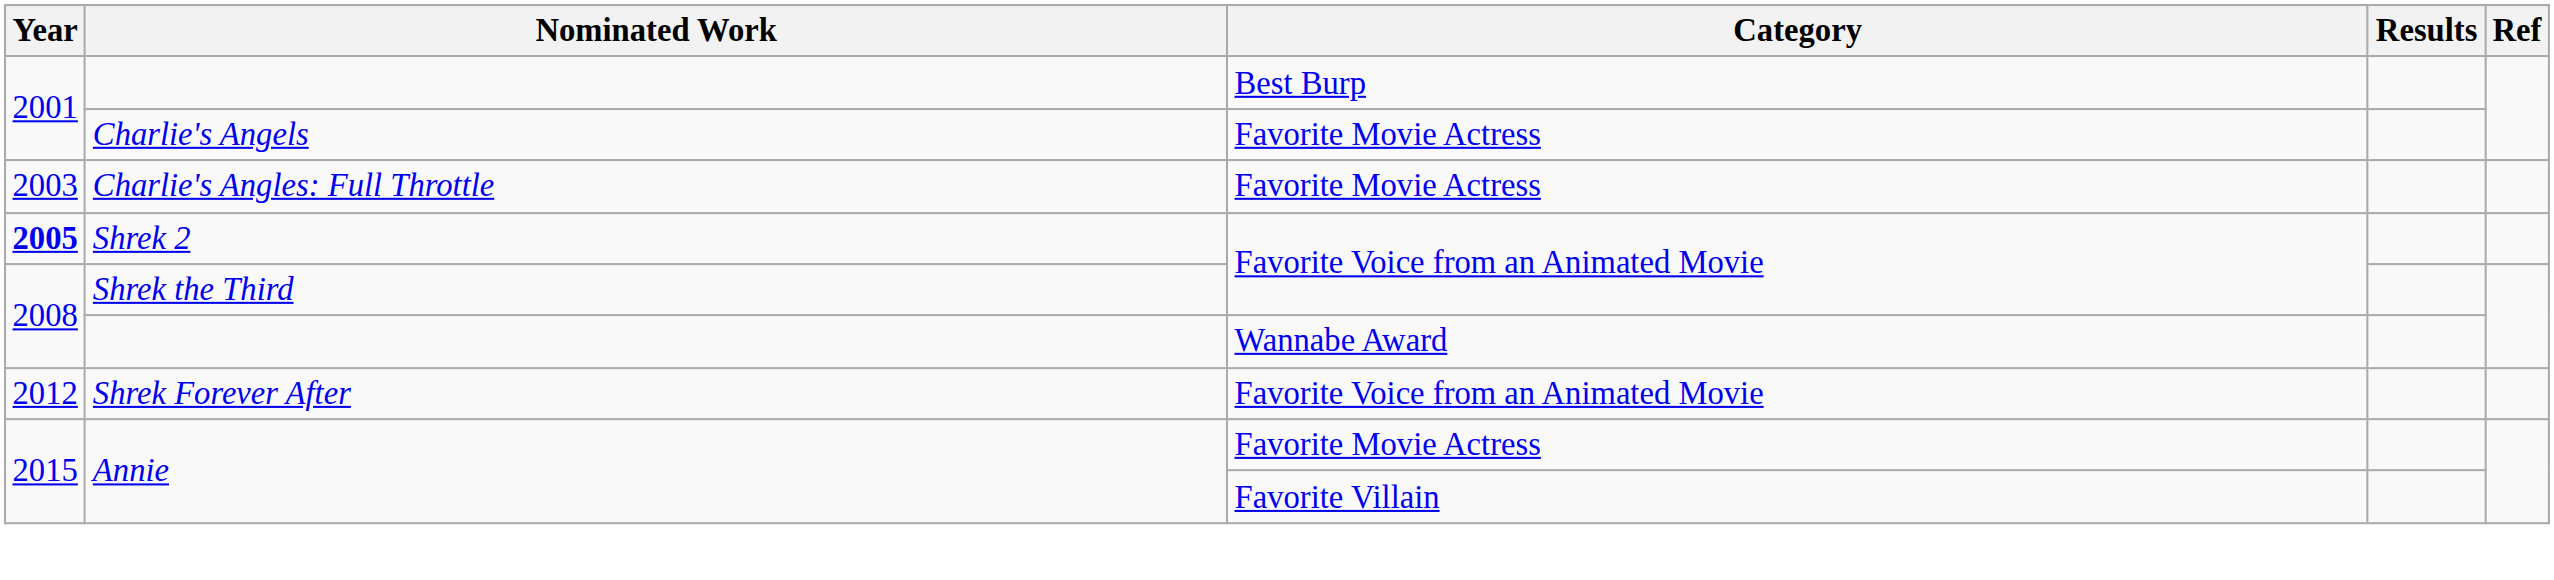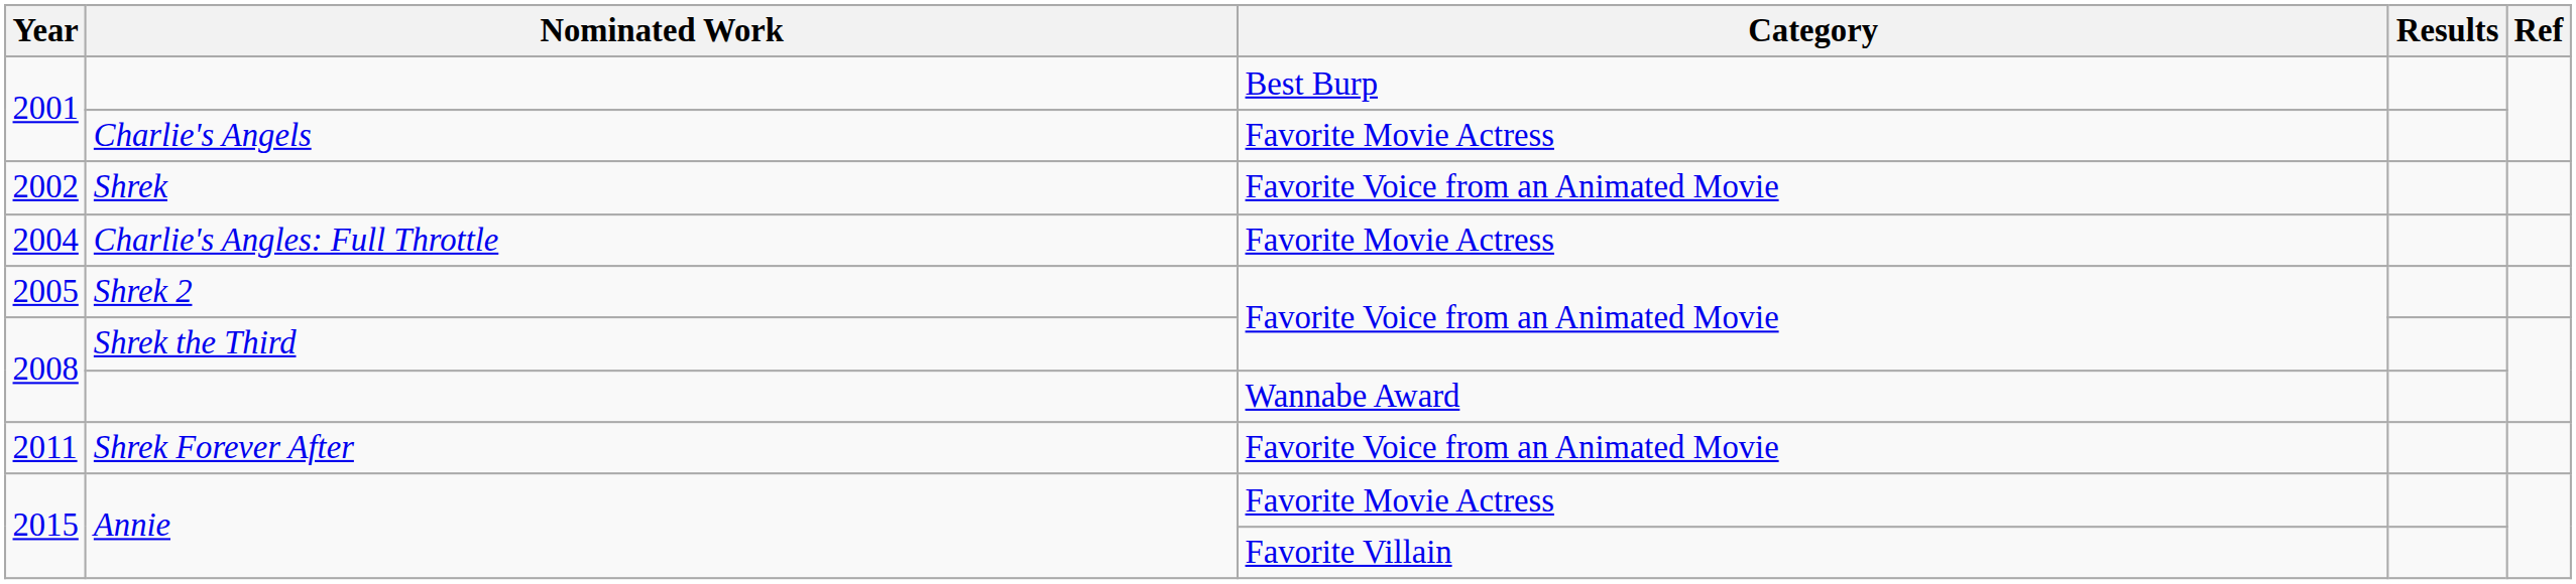 <table class="wikitable">
 <tr>
 <th scope="col" style="width:1em;">Year</th>
 <th scope="col" style="width:35em;">Nominated Work</th>
 <th scope="col" style="width:35em;">Category</th>
 <th scope="col" style="width:1em;">Results</th>
 <th scope="col" style="width:1em;">Ref</th>
 </tr>
 <tr>
 <td rowspan="2"><a href='#'>2001</a></td>
 <td></td>
 <td><a href='#'>Best Burp</a></td>
 <td></td>
 <td rowspan="2"></td>
 </tr>
 <tr>
 <td><em><a href='#'>Charlie's Angels</a></em></td>
 <td><a href='#'>Favorite Movie Actress</a></td>
 <td></td>
 </tr>
 <tr>
-<td><a href='#'>2003</a></td>
+<td><a href='#'>2002</a></td>
+<td><em><a href='#'>Shrek</a></em></td>
+<td><a href='#'>Favorite Voice from an Animated Movie</a></td>
+<td></td>
+<td></td>
+</tr>
+<tr>
+<td><a href='#'>2004</a></td>
 <td><em><a href='#'>Charlie's Angles: Full Throttle</a></em></td>
 <td><a href='#'>Favorite Movie Actress</a></td>
 <td></td>
 <td></td>
 </tr>
 <tr>
-<td><strong><a href='#'>2005</a></strong></td>
+<td><a href='#'>2005</a></td>
 <td><em><a href='#'>Shrek 2</a></em></td>
 <td rowspan="2"><a href='#'>Favorite Voice from an Animated Movie</a></td>
 <td></td>
 <td></td>
 </tr>
 <tr>
 <td rowspan="2"><a href='#'>2008</a></td>
 <td><em><a href='#'>Shrek the Third</a></em></td>
 <td></td>
 <td rowspan="2"></td>
 </tr>
 <tr>
 <td></td>
 <td><a href='#'>Wannabe Award</a></td>
 <td></td>
 </tr>
 <tr>
-<td><a href='#'>2012</a></td>
+<td><a href='#'>2011</a></td>
 <td><em><a href='#'>Shrek Forever After</a></em></td>
 <td><a href='#'>Favorite Voice from an Animated Movie</a></td>
 <td></td>
 <td></td>
 </tr>
 <tr>
 <td rowspan="2"><a href='#'>2015</a></td>
 <td rowspan="2"><em><a href='#'>Annie</a></em></td>
 <td><a href='#'>Favorite Movie Actress</a></td>
 <td></td>
 <td rowspan="2"></td>
 </tr>
 <tr>
 <td><a href='#'>Favorite Villain</a></td>
 <td></td>
 </tr>
 </table>
